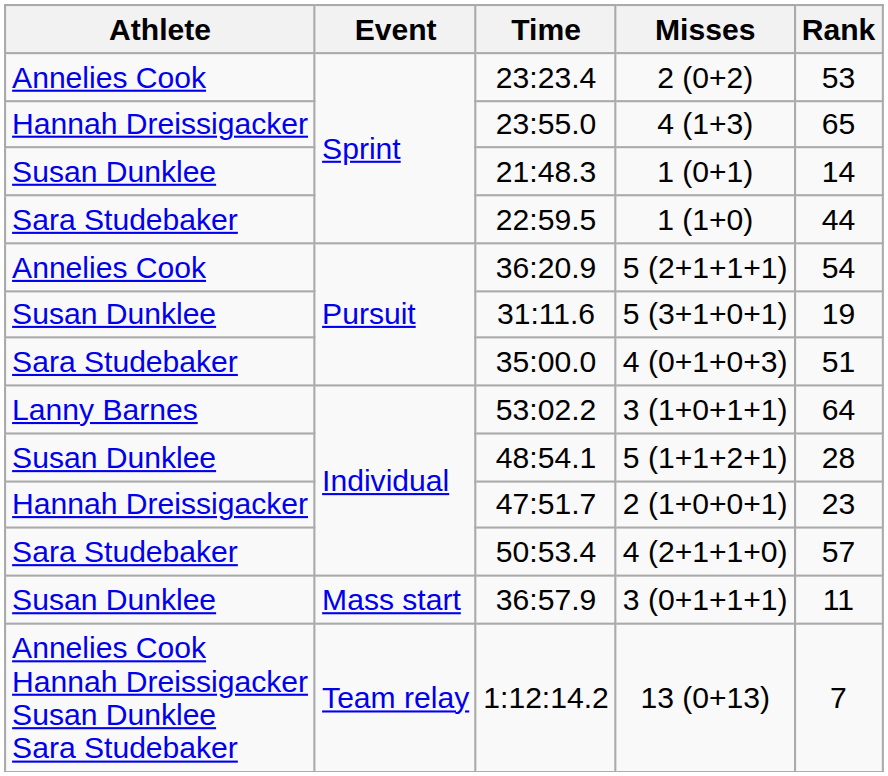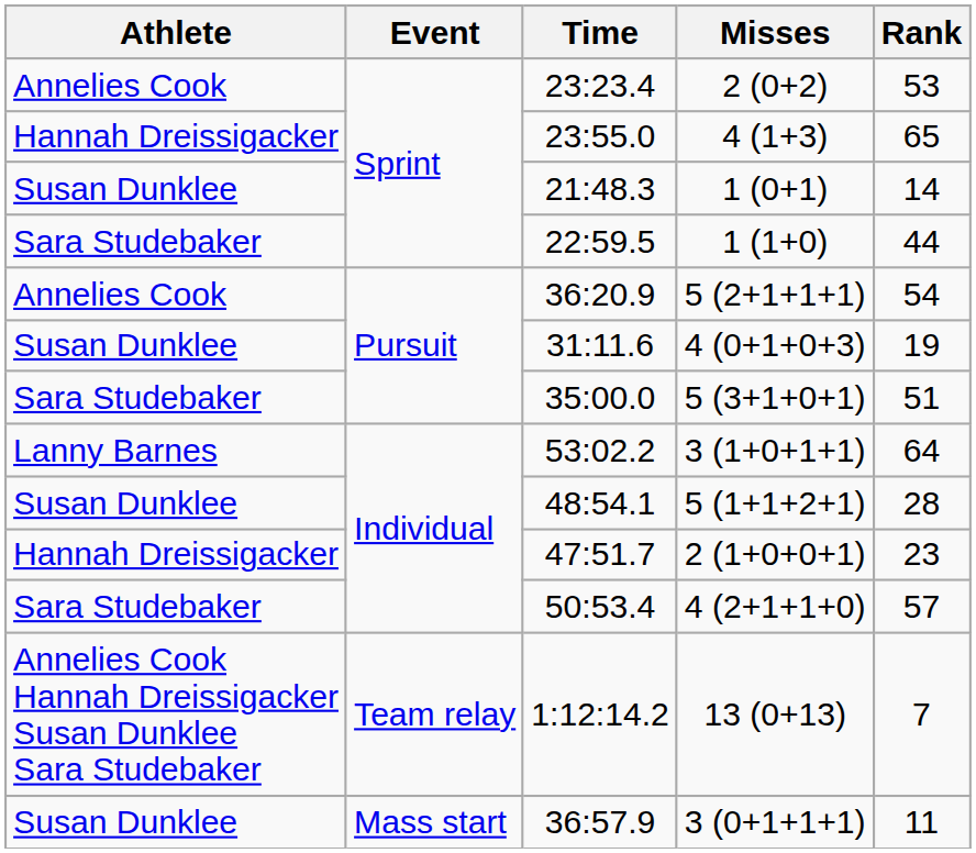 <table class=wikitable style=font-size:90%;text-align:center>
 <tr>
 <th>Athlete</th>
 <th>Event</th>
 <th>Time</th>
 <th>Misses</th>
 <th>Rank</th>
 </tr>
 <tr>
 <td align=left><a href='#'>Annelies Cook</a></td>
 <td align=left rowspan=4><a href='#'>Sprint</a></td>
 <td>23:23.4</td>
 <td>2 (0+2)</td>
 <td>53</td>
 </tr>
 <tr>
 <td align=left><a href='#'>Hannah Dreissigacker</a></td>
 <td>23:55.0</td>
 <td>4 (1+3)</td>
 <td>65</td>
 </tr>
 <tr>
 <td align=left><a href='#'>Susan Dunklee</a></td>
 <td>21:48.3</td>
 <td>1 (0+1)</td>
 <td>14</td>
 </tr>
 <tr>
 <td align=left><a href='#'>Sara Studebaker</a></td>
 <td>22:59.5</td>
 <td>1 (1+0)</td>
 <td>44</td>
 </tr>
 <tr>
 <td align=left><a href='#'>Annelies Cook</a></td>
 <td align=left rowspan=3><a href='#'>Pursuit</a></td>
 <td>36:20.9</td>
 <td>5 (2+1+1+1)</td>
 <td>54</td>
 </tr>
 <tr>
 <td align=left><a href='#'>Susan Dunklee</a></td>
 <td>31:11.6</td>
-<td>5 (3+1+0+1)</td>
+<td>4 (0+1+0+3)</td>
 <td>19</td>
 </tr>
 <tr>
 <td align=left><a href='#'>Sara Studebaker</a></td>
 <td>35:00.0</td>
-<td>4 (0+1+0+3)</td>
+<td>5 (3+1+0+1)</td>
 <td>51</td>
 </tr>
 <tr>
 <td align=left><a href='#'>Lanny Barnes</a></td>
 <td align=left rowspan=4><a href='#'>Individual</a></td>
 <td>53:02.2</td>
 <td>3 (1+0+1+1)</td>
 <td>64</td>
 </tr>
 <tr>
 <td align=left><a href='#'>Susan Dunklee</a></td>
 <td>48:54.1</td>
 <td>5 (1+1+2+1)</td>
 <td>28</td>
 </tr>
 <tr>
 <td align=left><a href='#'>Hannah Dreissigacker</a></td>
 <td>47:51.7</td>
 <td>2 (1+0+0+1)</td>
 <td>23</td>
 </tr>
 <tr>
 <td align=left><a href='#'>Sara Studebaker</a></td>
 <td>50:53.4</td>
 <td>4 (2+1+1+0)</td>
 <td>57</td>
 </tr>
 <tr>
+<td align=left><a href='#'>Annelies Cook</a><br><a href='#'>Hannah Dreissigacker</a><br><a href='#'>Susan Dunklee</a><br><a href='#'>Sara Studebaker</a></td>
+<td align=left><a href='#'>Team relay</a></td>
+<td>1:12:14.2</td>
+<td>13 (0+13)</td>
+<td>7</td>
+</tr>
+<tr>
 <td align=left><a href='#'>Susan Dunklee</a></td>
 <td align=left><a href='#'>Mass start</a></td>
 <td>36:57.9</td>
 <td>3 (0+1+1+1)</td>
 <td>11</td>
 </tr>
-<tr>
-<td align=left><a href='#'>Annelies Cook</a><br><a href='#'>Hannah Dreissigacker</a><br><a href='#'>Susan Dunklee</a><br><a href='#'>Sara Studebaker</a></td>
-<td align=left><a href='#'>Team relay</a></td>
-<td>1:12:14.2</td>
-<td>13 (0+13)</td>
-<td>7</td>
-</tr>
 </table>
